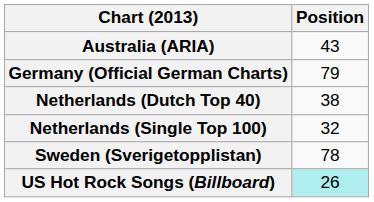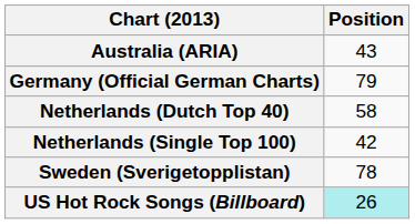 <table class="wikitable sortable plainrowheaders">
 <tr>
 <th>Chart (2013)</th>
 <th>Position</th>
 </tr>
 <tr>
 <th scope="row">Australia (ARIA)</th>
 <td style="text-align:center;">43</td>
 </tr>
 <tr>
 <th scope="row">Germany (Official German Charts)</th>
 <td style="text-align:center;">79</td>
 </tr>
 <tr>
 <th scope="row">Netherlands (Dutch Top 40)</th>
-<td style="text-align:center;">38</td>
+<td style="text-align:center;">58</td>
 </tr>
 <tr>
 <th scope="row">Netherlands (Single Top 100)</th>
-<td style="text-align:center;">32</td>
+<td style="text-align:center;">42</td>
 </tr>
 <tr>
 <th scope="row">Sweden (Sverigetopplistan)</th>
 <td style="text-align:center;">78</td>
 </tr>
 <tr>
 <th scope="row">US Hot Rock Songs (<em>Billboard</em>)</th>
 <td style="background: paleturquoise; text-align:center;">26</td>
 </tr>
 </table>
